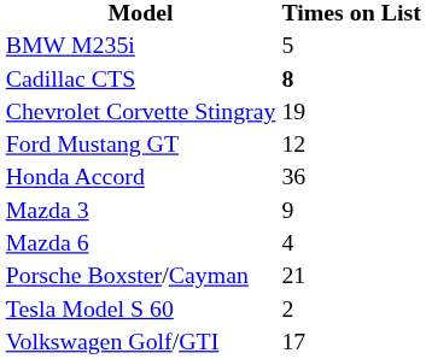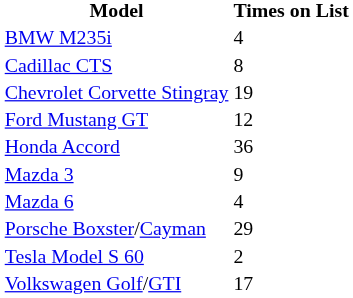 <table>
 <tr>
 <th>Model</th>
 <th>Times on List</th>
 </tr>
 <tr>
 <td><a href='#'>BMW M235i</a></td>
-<td>5</td>
+<td>4</td>
 </tr>
 <tr>
 <td><a href='#'>Cadillac CTS</a></td>
-<td><strong>8</strong></td>
+<td>8</td>
 </tr>
 <tr>
 <td><a href='#'>Chevrolet Corvette Stingray</a></td>
 <td>19</td>
 </tr>
 <tr>
 <td><a href='#'>Ford Mustang GT</a></td>
 <td>12</td>
 </tr>
 <tr>
 <td><a href='#'>Honda Accord</a></td>
 <td>36</td>
 </tr>
 <tr>
 <td><a href='#'>Mazda 3</a></td>
 <td>9</td>
 </tr>
 <tr>
 <td><a href='#'>Mazda 6</a></td>
 <td>4</td>
 </tr>
 <tr>
 <td><a href='#'>Porsche Boxster</a>/<a href='#'>Cayman</a></td>
-<td>21</td>
+<td>29</td>
 </tr>
 <tr>
 <td><a href='#'>Tesla Model S 60</a></td>
 <td>2</td>
 </tr>
 <tr>
 <td><a href='#'>Volkswagen Golf</a>/<a href='#'>GTI</a></td>
 <td>17</td>
 </tr>
 </table>
